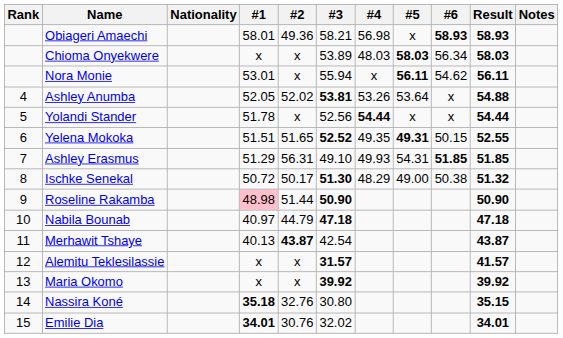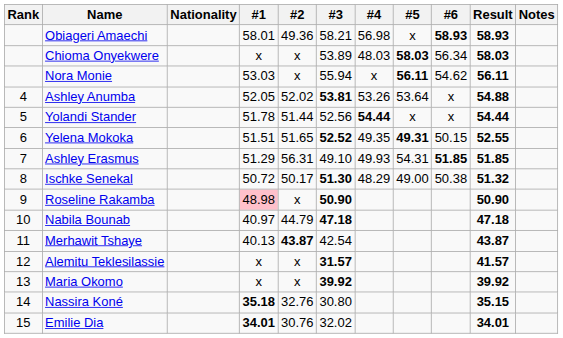 <table class="wikitable sortable" style="text-align:center">
 <tr>
 <th>Rank</th>
 <th>Name</th>
 <th>Nationality</th>
 <th>#1</th>
 <th>#2</th>
 <th>#3</th>
 <th>#4</th>
 <th>#5</th>
 <th>#6</th>
 <th>Result</th>
 <th>Notes</th>
 </tr>
 <tr>
 <td></td>
 <td align=left><a href='#'>Obiageri Amaechi</a></td>
 <td align=left></td>
 <td>58.01</td>
 <td>49.36</td>
 <td>58.21</td>
 <td>56.98</td>
 <td>x</td>
 <td><strong>58.93</strong></td>
 <td><strong>58.93</strong></td>
 <td></td>
 </tr>
 <tr>
 <td></td>
 <td align=left><a href='#'>Chioma Onyekwere</a></td>
 <td align=left></td>
 <td>x</td>
 <td>x</td>
 <td>53.89</td>
 <td>48.03</td>
 <td><strong>58.03</strong></td>
 <td>56.34</td>
 <td><strong>58.03</strong></td>
 <td></td>
 </tr>
 <tr>
 <td></td>
 <td align=left><a href='#'>Nora Monie</a></td>
 <td align=left></td>
-<td>53.01</td>
+<td>53.03</td>
 <td>x</td>
 <td>55.94</td>
 <td>x</td>
 <td><strong>56.11</strong></td>
 <td>54.62</td>
 <td><strong>56.11</strong></td>
 <td></td>
 </tr>
 <tr>
 <td>4</td>
 <td align=left><a href='#'>Ashley Anumba</a></td>
 <td align=left></td>
 <td>52.05</td>
 <td>52.02</td>
 <td><strong>53.81</strong></td>
 <td>53.26</td>
 <td>53.64</td>
 <td>x</td>
 <td><strong>54.88</strong></td>
 <td></td>
 </tr>
 <tr>
 <td>5</td>
 <td align=left><a href='#'>Yolandi Stander</a></td>
 <td align=left></td>
 <td>51.78</td>
-<td>x</td>
+<td>51.44</td>
 <td>52.56</td>
 <td><strong>54.44</strong></td>
 <td>x</td>
 <td>x</td>
 <td><strong>54.44</strong></td>
 <td></td>
 </tr>
 <tr>
 <td>6</td>
 <td align=left><a href='#'>Yelena Mokoka</a></td>
 <td align=left></td>
 <td>51.51</td>
 <td>51.65</td>
 <td><strong>52.52</strong></td>
 <td>49.35</td>
 <td><strong>49.31</strong></td>
 <td>50.15</td>
 <td><strong>52.55</strong></td>
 <td></td>
 </tr>
 <tr>
 <td>7</td>
 <td align=left><a href='#'>Ashley Erasmus</a></td>
 <td align=left></td>
 <td>51.29</td>
 <td>56.31</td>
 <td>49.10</td>
 <td>49.93</td>
 <td>54.31</td>
 <td><strong>51.85</strong></td>
 <td><strong>51.85</strong></td>
 <td></td>
 </tr>
 <tr>
 <td>8</td>
 <td align=left><a href='#'>Ischke Senekal</a></td>
 <td align=left></td>
 <td>50.72</td>
 <td>50.17</td>
 <td><strong>51.30</strong></td>
 <td>48.29</td>
 <td>49.00</td>
 <td>50.38</td>
 <td><strong>51.32</strong></td>
 <td></td>
 </tr>
 <tr>
 <td>9</td>
 <td align=left><a href='#'>Roseline Rakamba</a></td>
 <td align=left></td>
 <td style="background: pink;">48.98</td>
-<td>51.44</td>
+<td>x</td>
 <td><strong>50.90</strong></td>
 <td></td>
 <td></td>
 <td></td>
 <td><strong>50.90</strong></td>
 <td></td>
 </tr>
 <tr>
 <td>10</td>
 <td align=left><a href='#'>Nabila Bounab</a></td>
 <td align=left></td>
 <td>40.97</td>
 <td>44.79</td>
 <td><strong>47.18</strong></td>
 <td></td>
 <td></td>
 <td></td>
 <td><strong>47.18</strong></td>
 <td></td>
 </tr>
 <tr>
 <td>11</td>
 <td align=left><a href='#'>Merhawit Tshaye</a></td>
 <td align=left></td>
 <td>40.13</td>
 <td><strong>43.87</strong></td>
 <td>42.54</td>
 <td></td>
 <td></td>
 <td></td>
 <td><strong>43.87</strong></td>
 <td></td>
 </tr>
 <tr>
 <td>12</td>
 <td align=left><a href='#'>Alemitu Teklesilassie</a></td>
 <td align=left></td>
 <td>x</td>
 <td>x</td>
 <td><strong>31.57</strong></td>
 <td></td>
 <td></td>
 <td></td>
 <td><strong>41.57</strong></td>
 <td></td>
 </tr>
 <tr>
 <td>13</td>
 <td align=left><a href='#'>Maria Okomo</a></td>
 <td align=left></td>
 <td>x</td>
 <td>x</td>
 <td><strong>39.92</strong></td>
 <td></td>
 <td></td>
 <td></td>
 <td><strong>39.92</strong></td>
 <td></td>
 </tr>
 <tr>
 <td>14</td>
 <td align=left><a href='#'>Nassira Koné</a></td>
 <td align=left></td>
 <td><strong>35.18</strong></td>
 <td>32.76</td>
 <td>30.80</td>
 <td></td>
 <td></td>
 <td></td>
 <td><strong>35.15</strong></td>
 <td></td>
 </tr>
 <tr>
 <td>15</td>
 <td align=left><a href='#'>Emilie Dia</a></td>
 <td align=left></td>
 <td><strong>34.01</strong></td>
 <td>30.76</td>
 <td>32.02</td>
 <td></td>
 <td></td>
 <td></td>
 <td><strong>34.01</strong></td>
 <td></td>
 </tr>
 </table>
